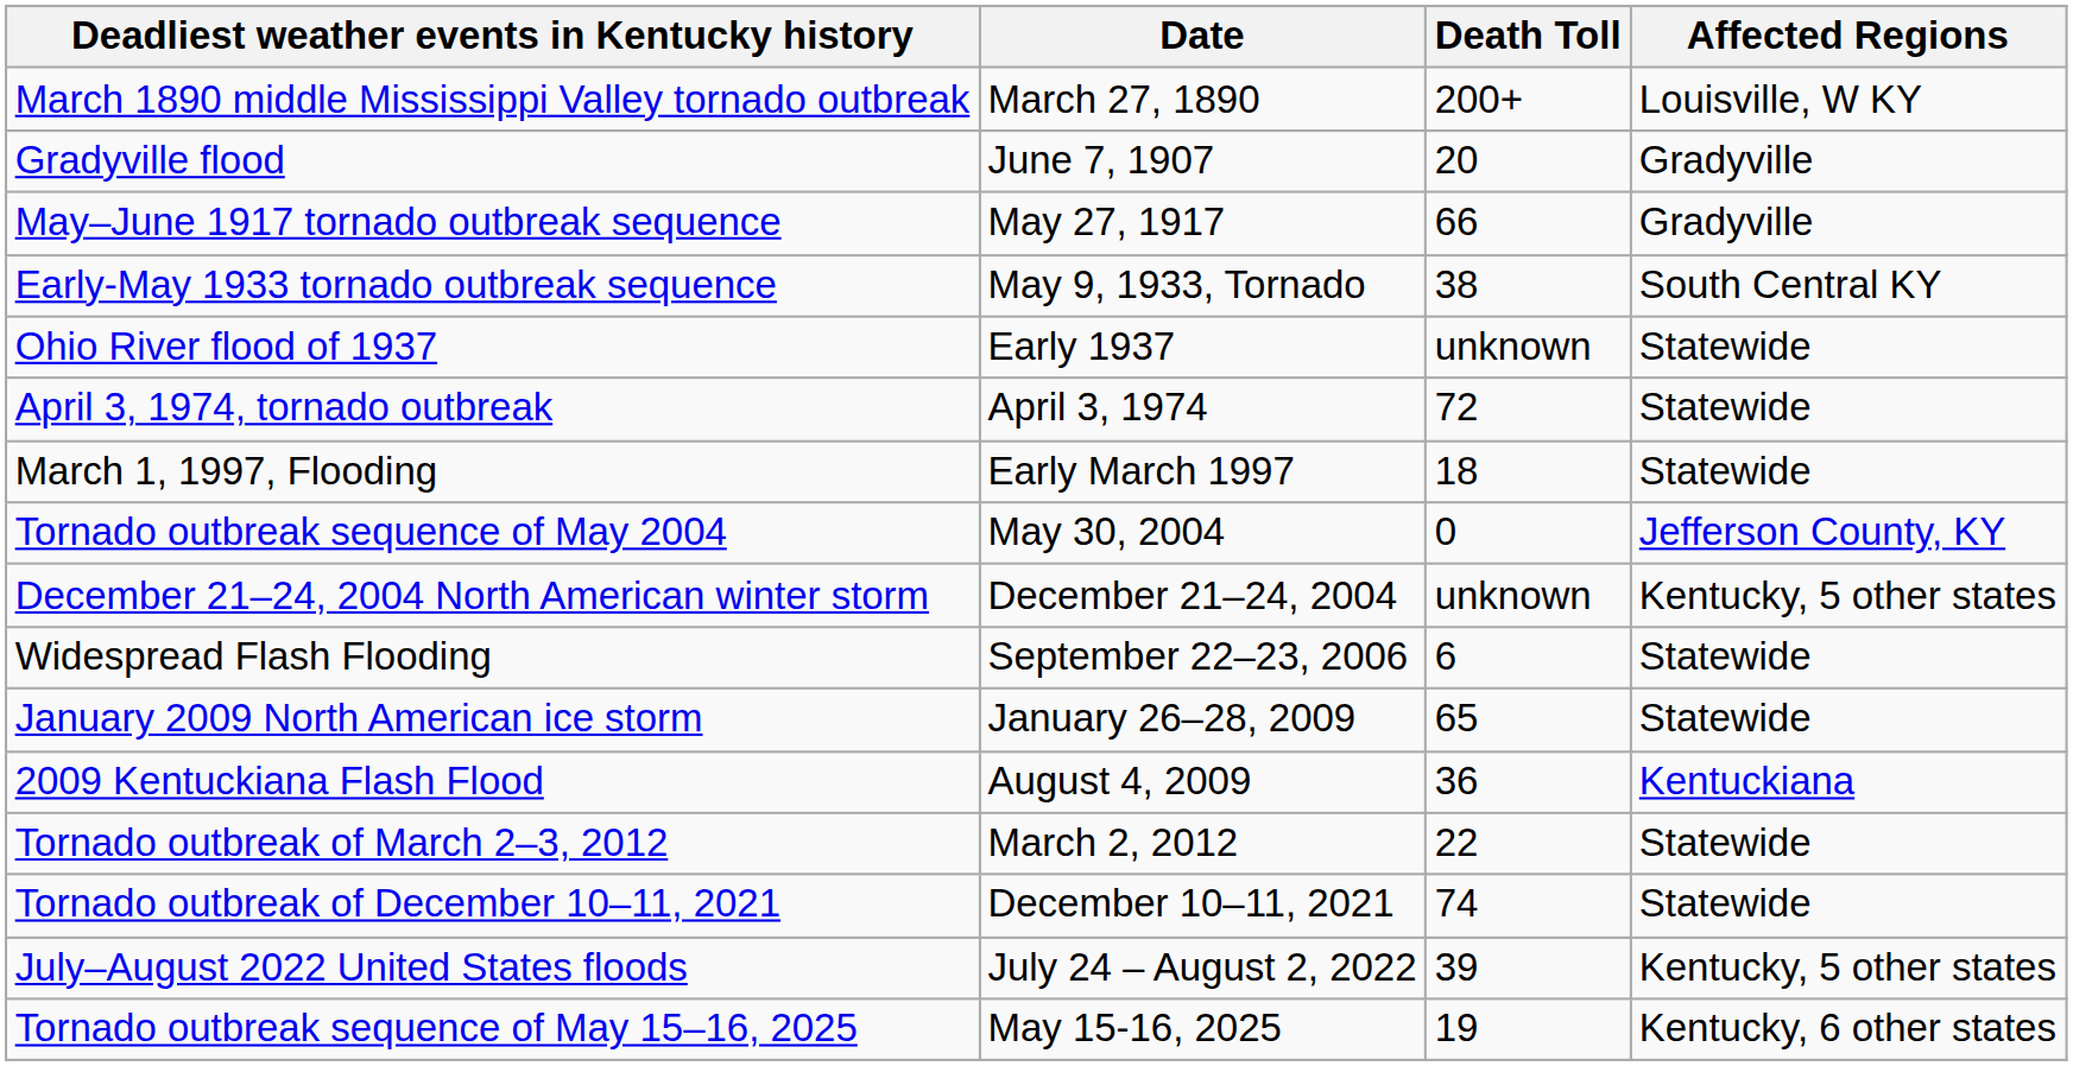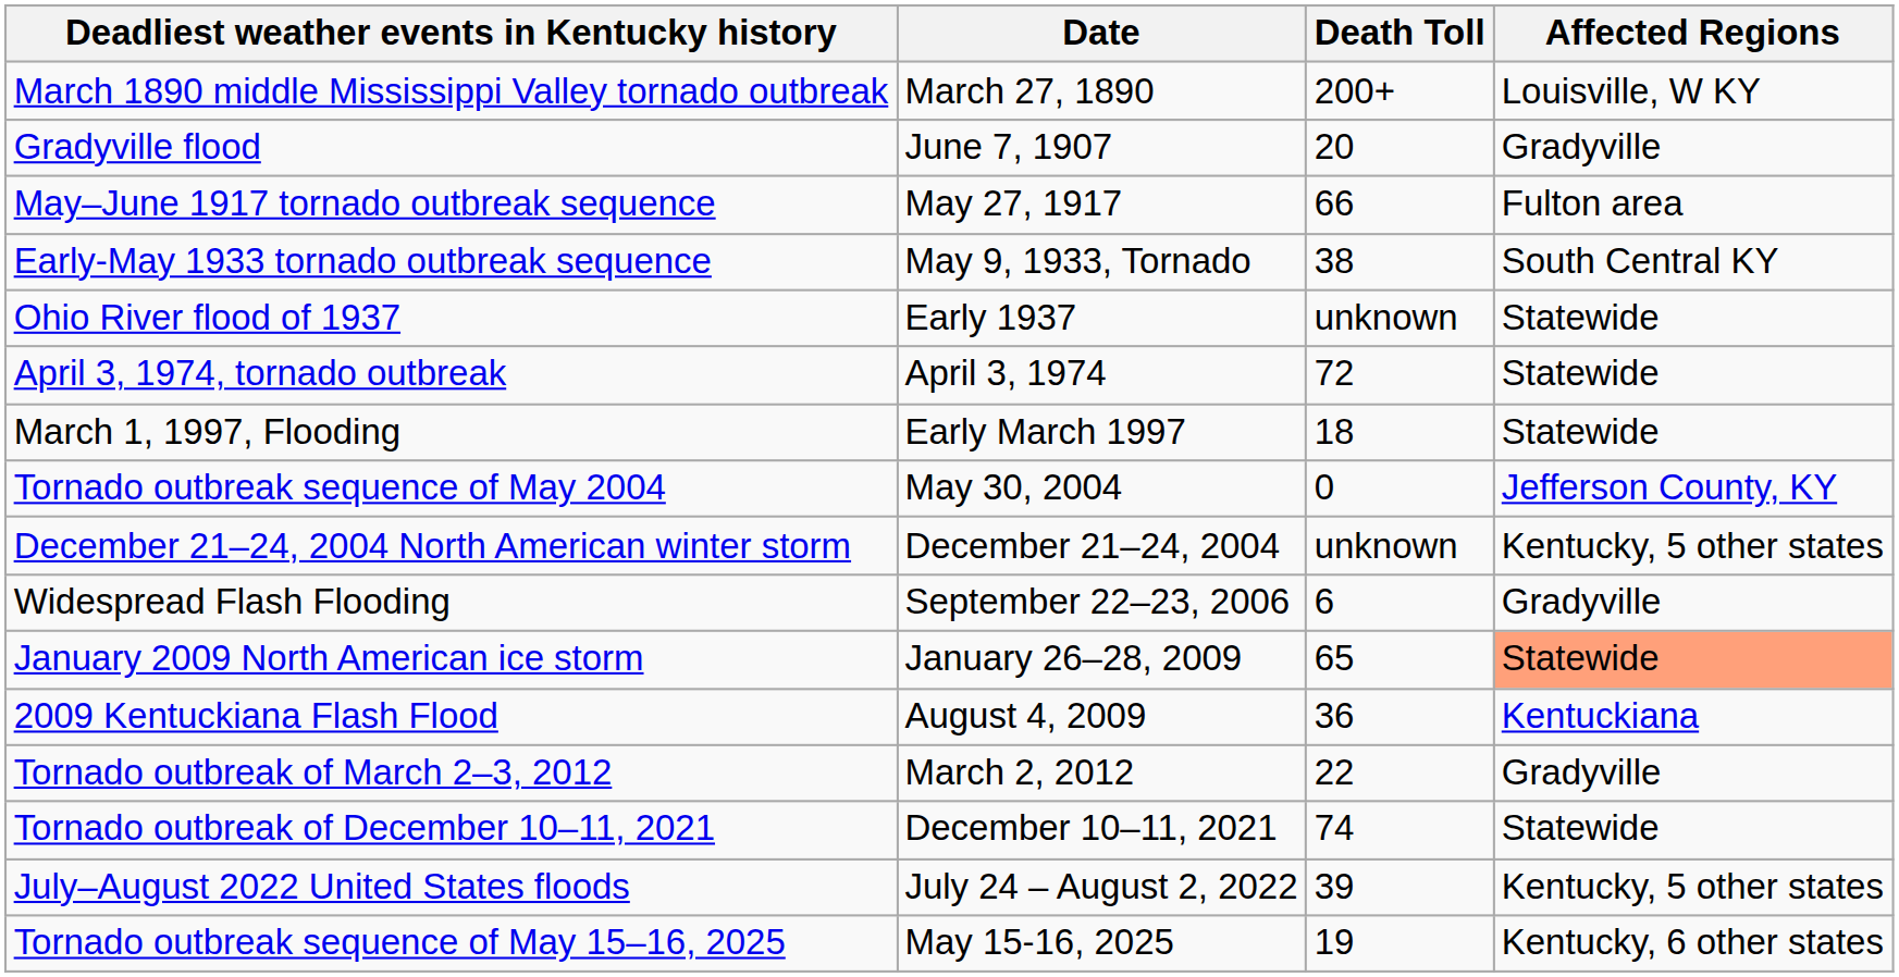 <table class="wikitable">
 <tr>
 <th>Deadliest weather events in Kentucky history</th>
 <th>Date</th>
 <th>Death Toll</th>
 <th>Affected Regions</th>
 </tr>
 <tr>
 <td><a href='#'>March 1890 middle Mississippi Valley tornado outbreak</a></td>
 <td>March 27, 1890</td>
 <td>200+</td>
 <td>Louisville, W KY</td>
 </tr>
 <tr>
 <td><a href='#'>Gradyville flood</a></td>
 <td>June 7, 1907</td>
 <td>20</td>
 <td>Gradyville</td>
 </tr>
 <tr>
 <td><a href='#'>May–June 1917 tornado outbreak sequence</a></td>
 <td>May 27, 1917</td>
 <td>66</td>
-<td>Gradyville</td>
+<td>Fulton area</td>
 </tr>
 <tr>
 <td><a href='#'>Early-May 1933 tornado outbreak sequence</a></td>
 <td>May 9, 1933, Tornado</td>
 <td>38</td>
 <td>South Central KY</td>
 </tr>
 <tr>
 <td><a href='#'>Ohio River flood of 1937</a></td>
 <td>Early 1937</td>
 <td>unknown</td>
 <td>Statewide</td>
 </tr>
 <tr>
 <td><a href='#'>April 3, 1974, tornado outbreak</a></td>
 <td>April 3, 1974</td>
 <td>72</td>
 <td>Statewide</td>
 </tr>
 <tr>
 <td>March 1, 1997, Flooding</td>
 <td>Early March 1997</td>
 <td>18</td>
 <td>Statewide</td>
 </tr>
 <tr>
 <td><a href='#'>Tornado outbreak sequence of May 2004</a></td>
 <td>May 30, 2004</td>
 <td>0</td>
 <td><a href='#'>Jefferson County, KY</a></td>
 </tr>
 <tr>
 <td><a href='#'>December 21–24, 2004 North American winter storm</a></td>
 <td>December 21–24, 2004</td>
 <td>unknown</td>
 <td>Kentucky, 5 other states</td>
 </tr>
 <tr>
 <td>Widespread Flash Flooding</td>
 <td>September 22–23, 2006</td>
 <td>6</td>
-<td>Statewide</td>
+<td>Gradyville</td>
 </tr>
 <tr>
 <td><a href='#'>January 2009 North American ice storm</a></td>
 <td>January 26–28, 2009</td>
 <td>65</td>
-<td>Statewide</td>
+<td style="background: lightsalmon;">Statewide</td>
 </tr>
 <tr>
 <td><a href='#'>2009 Kentuckiana Flash Flood</a></td>
 <td>August 4, 2009</td>
 <td>36</td>
 <td><a href='#'>Kentuckiana</a></td>
 </tr>
 <tr>
 <td><a href='#'>Tornado outbreak of March 2–3, 2012</a></td>
 <td>March 2, 2012</td>
 <td>22</td>
-<td>Statewide</td>
+<td>Gradyville</td>
 </tr>
 <tr>
 <td><a href='#'>Tornado outbreak of December 10–11, 2021</a></td>
 <td>December 10–11, 2021</td>
 <td>74</td>
 <td>Statewide</td>
 </tr>
 <tr>
 <td><a href='#'>July–August 2022 United States floods</a></td>
 <td>July 24 – August 2, 2022</td>
 <td>39</td>
 <td>Kentucky, 5 other states</td>
 </tr>
 <tr>
 <td><a href='#'>Tornado outbreak sequence of May 15–16, 2025</a></td>
 <td>May 15-16, 2025</td>
 <td>19</td>
 <td>Kentucky, 6 other states</td>
 </tr>
 </table>
